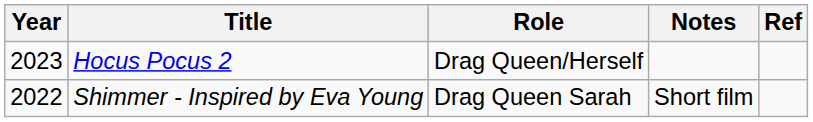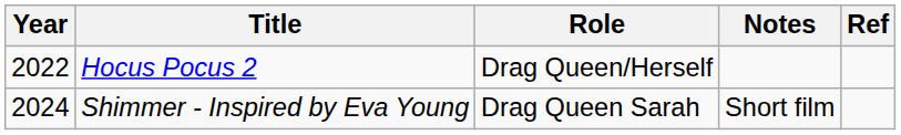 <table class="wikitable">
 <tr>
 <th>Year</th>
 <th>Title</th>
 <th>Role</th>
 <th>Notes</th>
 <th>Ref</th>
 </tr>
 <tr>
-<td>2023</td>
+<td>2022</td>
 <td><em><a href='#'>Hocus Pocus 2</a></em></td>
 <td>Drag Queen/Herself</td>
 <td></td>
 <td></td>
 </tr>
 <tr>
-<td>2022</td>
+<td>2024</td>
 <td><em>Shimmer - Inspired by Eva Young</em></td>
 <td>Drag Queen Sarah</td>
 <td>Short film</td>
 <td></td>
 </tr>
 </table>
